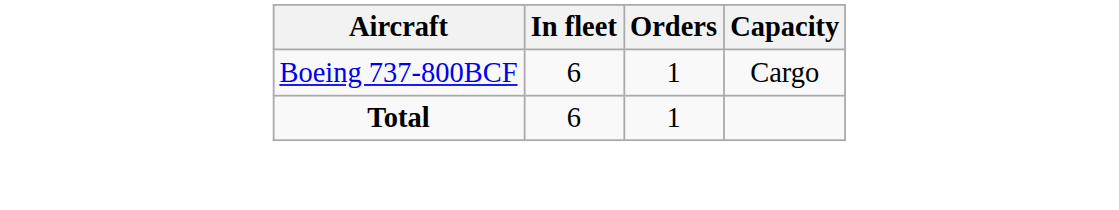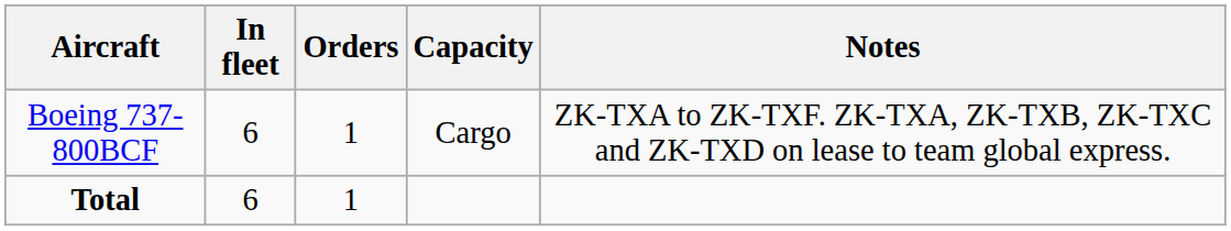 <table class="wikitable" style="margin:0.5em auto">
 <tr>
 <th>Aircraft</th>
 <th>In fleet</th>
 <th>Orders</th>
 <th>Capacity</th>
+<th>Notes</th>
 </tr>
 <tr>
 <td align=center><a href='#'>Boeing 737-800BCF</a></td>
 <td align=center>6</td>
 <td align=center>1</td>
 <td align=center>Cargo</td>
+<td align=center>ZK-TXA to ZK-TXF. ZK-TXA, ZK-TXB, ZK-TXC and ZK-TXD on lease to team global express.</td>
 </tr>
 <tr>
 <td align=center><strong>Total</strong></td>
 <td align=center>6</td>
 <td align=center>1</td>
 <td></td>
+<td></td>
 </tr>
 </table>
